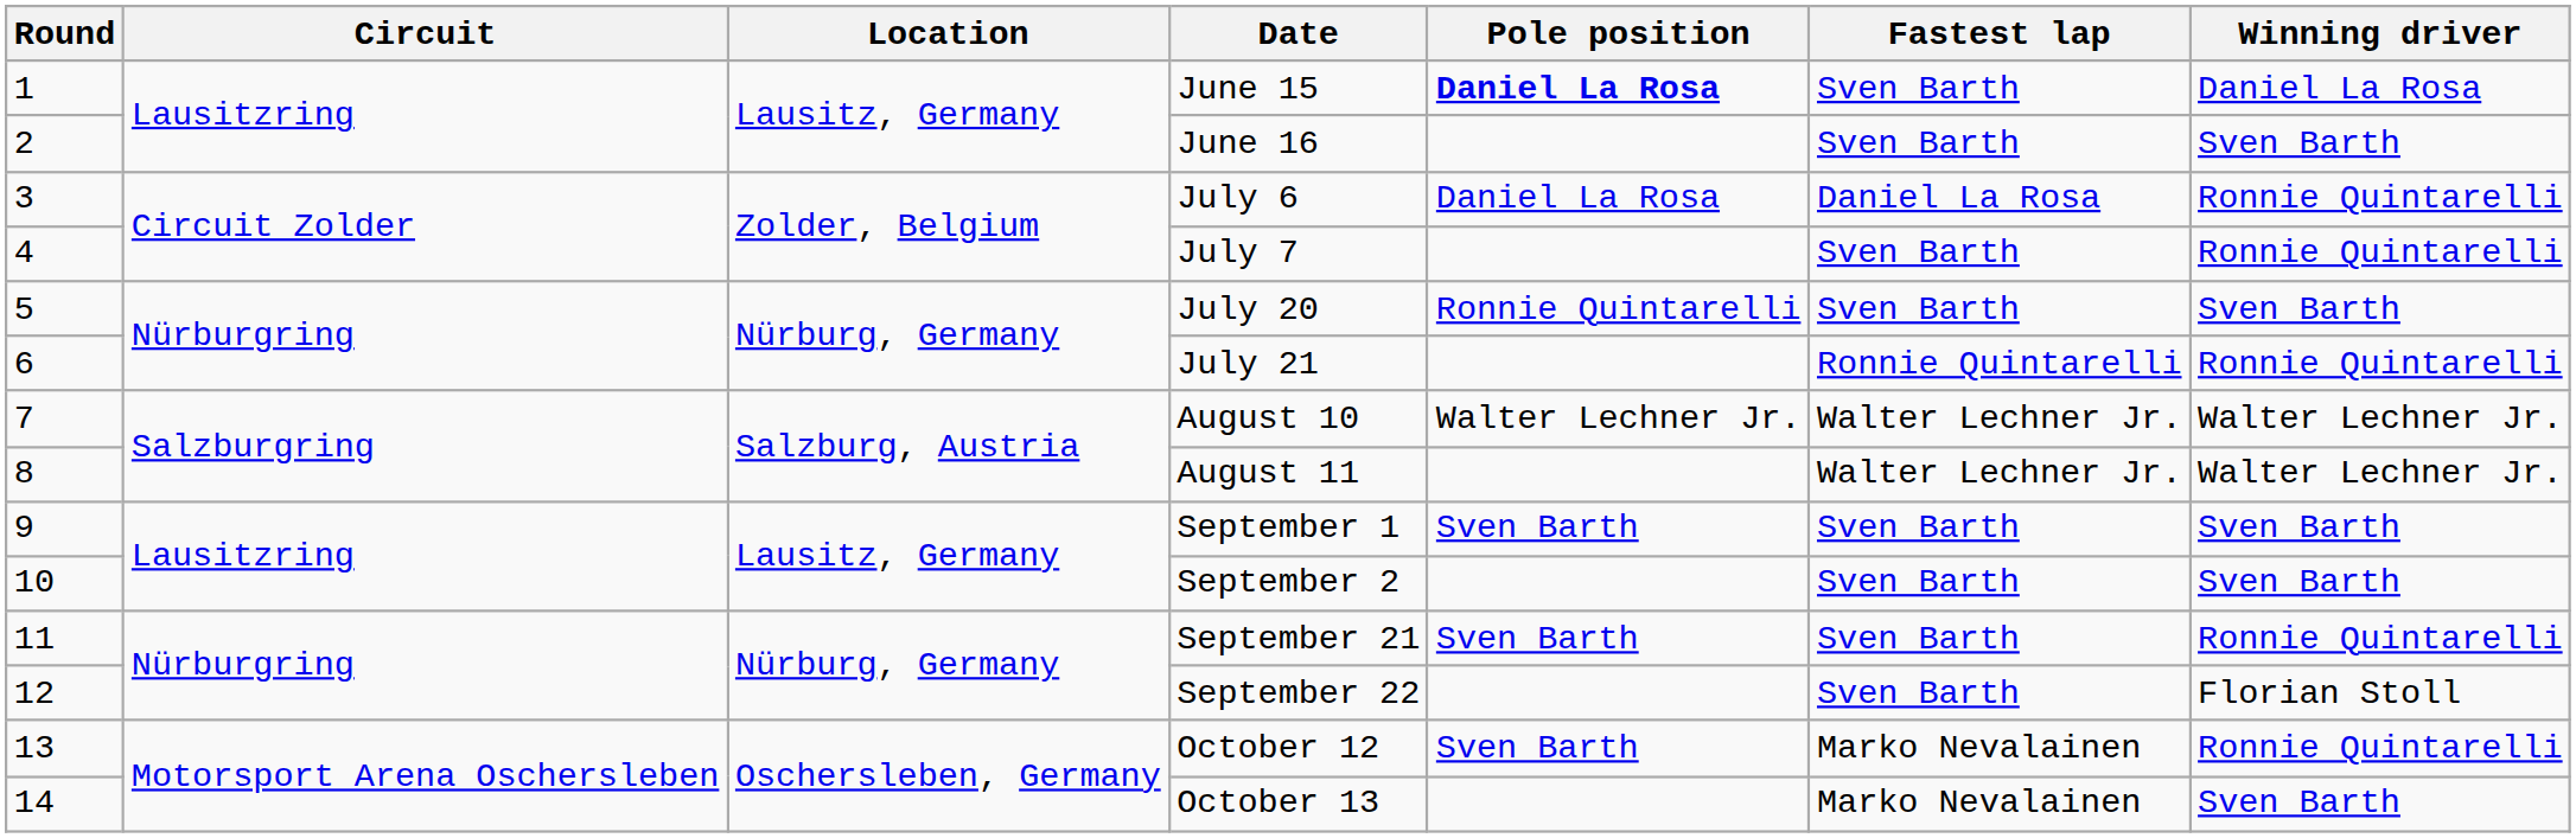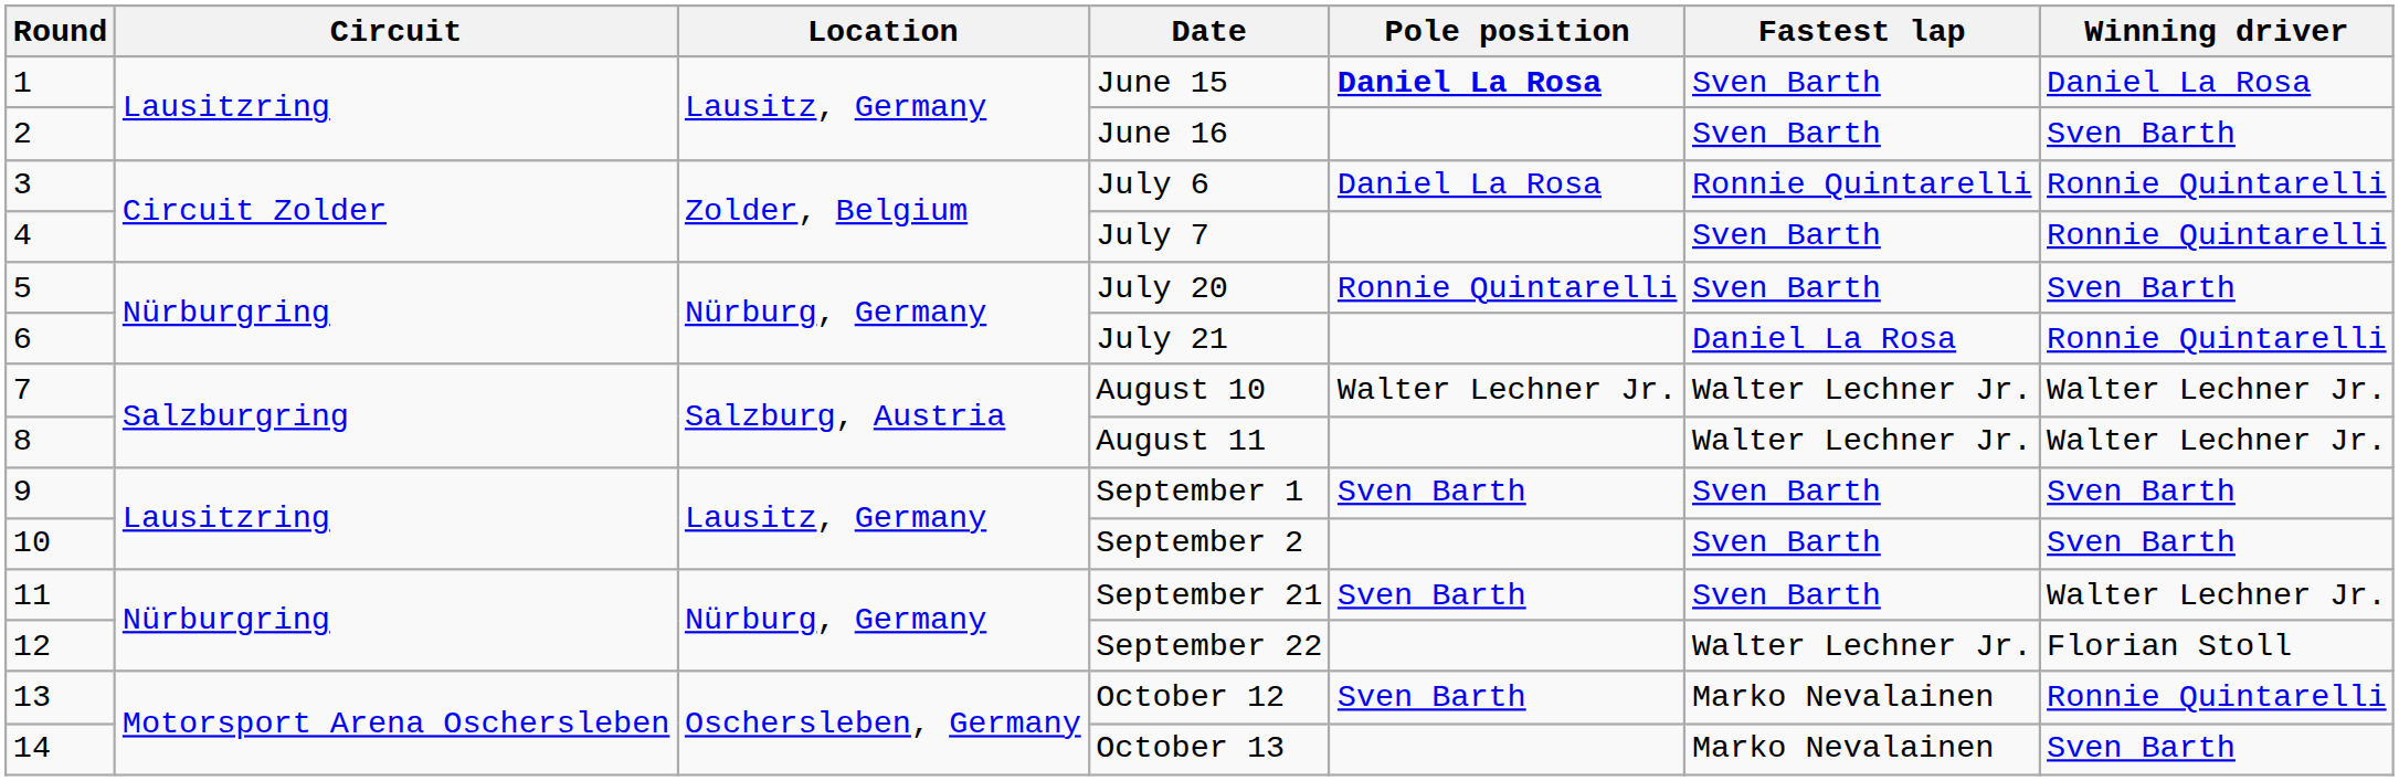 <table class="wikitable">
 <tr>
 <th>Round</th>
 <th>Circuit</th>
 <th>Location</th>
 <th>Date</th>
 <th>Pole position</th>
 <th>Fastest lap</th>
 <th>Winning driver</th>
 </tr>
 <tr>
 <td>1 </td>
 <td rowspan=2><a href='#'>Lausitzring</a></td>
 <td rowspan=2> <a href='#'>Lausitz</a>, <a href='#'>Germany</a></td>
 <td>June 15</td>
 <td><strong> <a href='#'>Daniel La Rosa</a></strong></td>
 <td> <a href='#'>Sven Barth</a></td>
 <td> <a href='#'>Daniel La Rosa</a></td>
 </tr>
 <tr>
 <td>2</td>
 <td>June 16</td>
 <td></td>
 <td> <a href='#'>Sven Barth</a></td>
 <td> <a href='#'>Sven Barth</a></td>
 </tr>
 <tr>
 <td>3</td>
 <td rowspan=2><a href='#'>Circuit Zolder</a></td>
 <td rowspan=2> <a href='#'>Zolder</a>, <a href='#'>Belgium</a></td>
 <td>July 6</td>
 <td> <a href='#'>Daniel La Rosa</a></td>
-<td> <a href='#'>Daniel La Rosa</a></td>
+<td> <a href='#'>Ronnie Quintarelli</a></td>
 <td> <a href='#'>Ronnie Quintarelli</a></td>
 </tr>
 <tr>
 <td>4</td>
 <td>July 7</td>
 <td></td>
 <td> <a href='#'>Sven Barth</a></td>
 <td> <a href='#'>Ronnie Quintarelli</a></td>
 </tr>
 <tr>
 <td>5</td>
 <td rowspan=2><a href='#'>Nürburgring</a></td>
 <td rowspan=2> <a href='#'>Nürburg</a>, <a href='#'>Germany</a></td>
 <td>July 20</td>
 <td> <a href='#'>Ronnie Quintarelli</a></td>
 <td> <a href='#'>Sven Barth</a></td>
 <td> <a href='#'>Sven Barth</a></td>
 </tr>
 <tr>
 <td>6</td>
 <td>July 21</td>
 <td></td>
-<td> <a href='#'>Ronnie Quintarelli</a></td>
+<td> <a href='#'>Daniel La Rosa</a></td>
 <td> <a href='#'>Ronnie Quintarelli</a></td>
 </tr>
 <tr>
 <td>7</td>
 <td rowspan=2><a href='#'>Salzburgring</a></td>
 <td rowspan=2> <a href='#'>Salzburg</a>, <a href='#'>Austria</a></td>
 <td>August 10</td>
 <td> Walter Lechner Jr.</td>
 <td> Walter Lechner Jr.</td>
 <td> Walter Lechner Jr.</td>
 </tr>
 <tr>
 <td>8</td>
 <td>August 11</td>
 <td></td>
 <td> Walter Lechner Jr.</td>
 <td> Walter Lechner Jr.</td>
 </tr>
 <tr>
 <td>9</td>
 <td rowspan=2><a href='#'>Lausitzring</a></td>
 <td rowspan=2> <a href='#'>Lausitz</a>, <a href='#'>Germany</a></td>
 <td>September 1</td>
 <td> <a href='#'>Sven Barth</a></td>
 <td> <a href='#'>Sven Barth</a></td>
 <td> <a href='#'>Sven Barth</a></td>
 </tr>
 <tr>
 <td>10</td>
 <td>September 2</td>
 <td></td>
 <td> <a href='#'>Sven Barth</a></td>
 <td> <a href='#'>Sven Barth</a></td>
 </tr>
 <tr>
 <td>11</td>
 <td rowspan=2><a href='#'>Nürburgring</a></td>
 <td rowspan=2> <a href='#'>Nürburg</a>, <a href='#'>Germany</a></td>
 <td>September 21</td>
 <td> <a href='#'>Sven Barth</a></td>
 <td> <a href='#'>Sven Barth</a></td>
-<td> <a href='#'>Ronnie Quintarelli</a></td>
+<td> Walter Lechner Jr.</td>
 </tr>
 <tr>
 <td>12</td>
 <td>September 22</td>
 <td></td>
-<td> <a href='#'>Sven Barth</a></td>
+<td> Walter Lechner Jr.</td>
 <td> Florian Stoll</td>
 </tr>
 <tr>
 <td>13</td>
 <td rowspan=2><a href='#'>Motorsport Arena Oschersleben</a></td>
 <td rowspan=2> <a href='#'>Oschersleben</a>, <a href='#'>Germany</a></td>
 <td>October 12</td>
 <td> <a href='#'>Sven Barth</a></td>
 <td> Marko Nevalainen</td>
 <td> <a href='#'>Ronnie Quintarelli</a></td>
 </tr>
 <tr>
 <td>14</td>
 <td>October 13</td>
 <td></td>
 <td> Marko Nevalainen</td>
 <td> <a href='#'>Sven Barth</a></td>
 </tr>
 </table>
